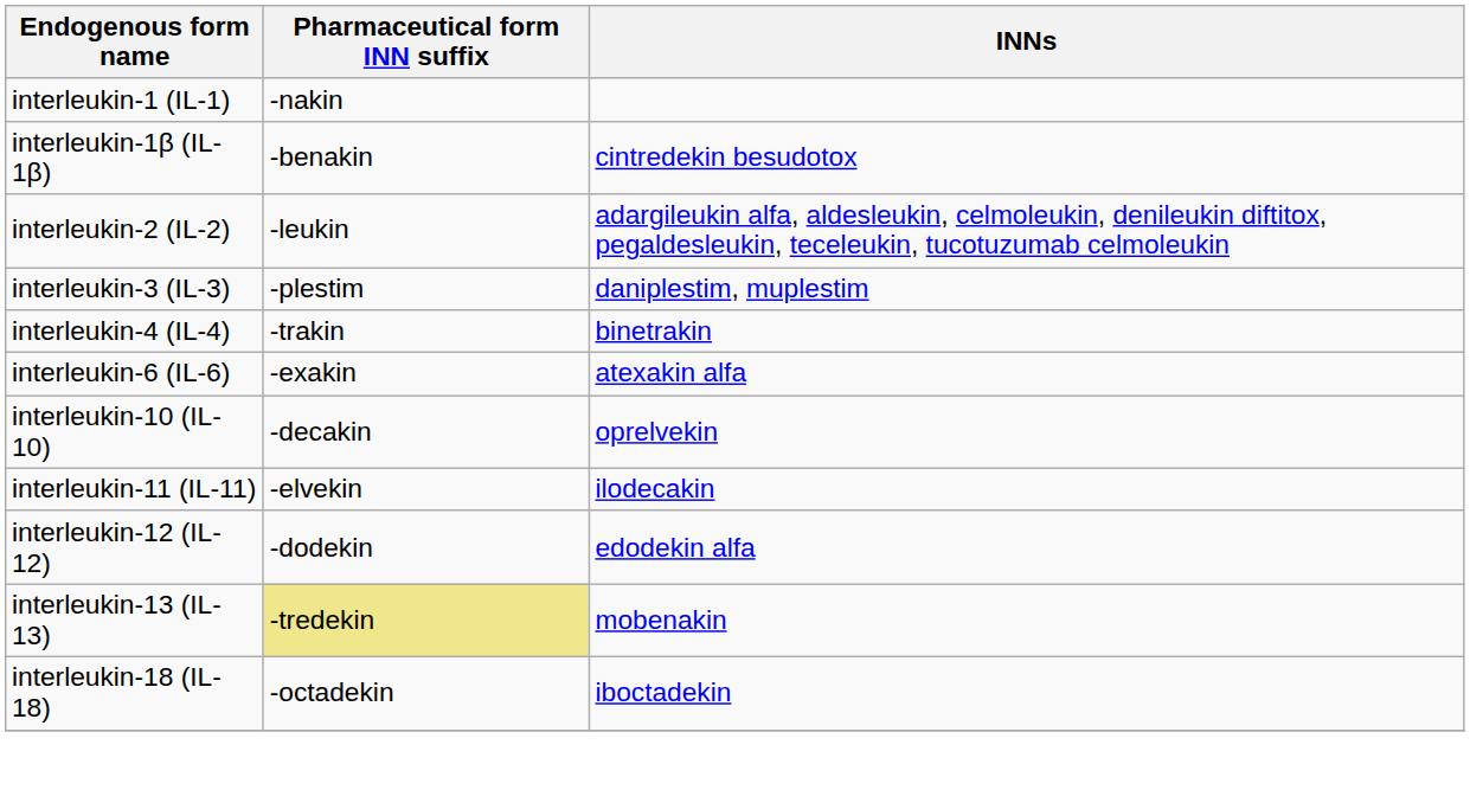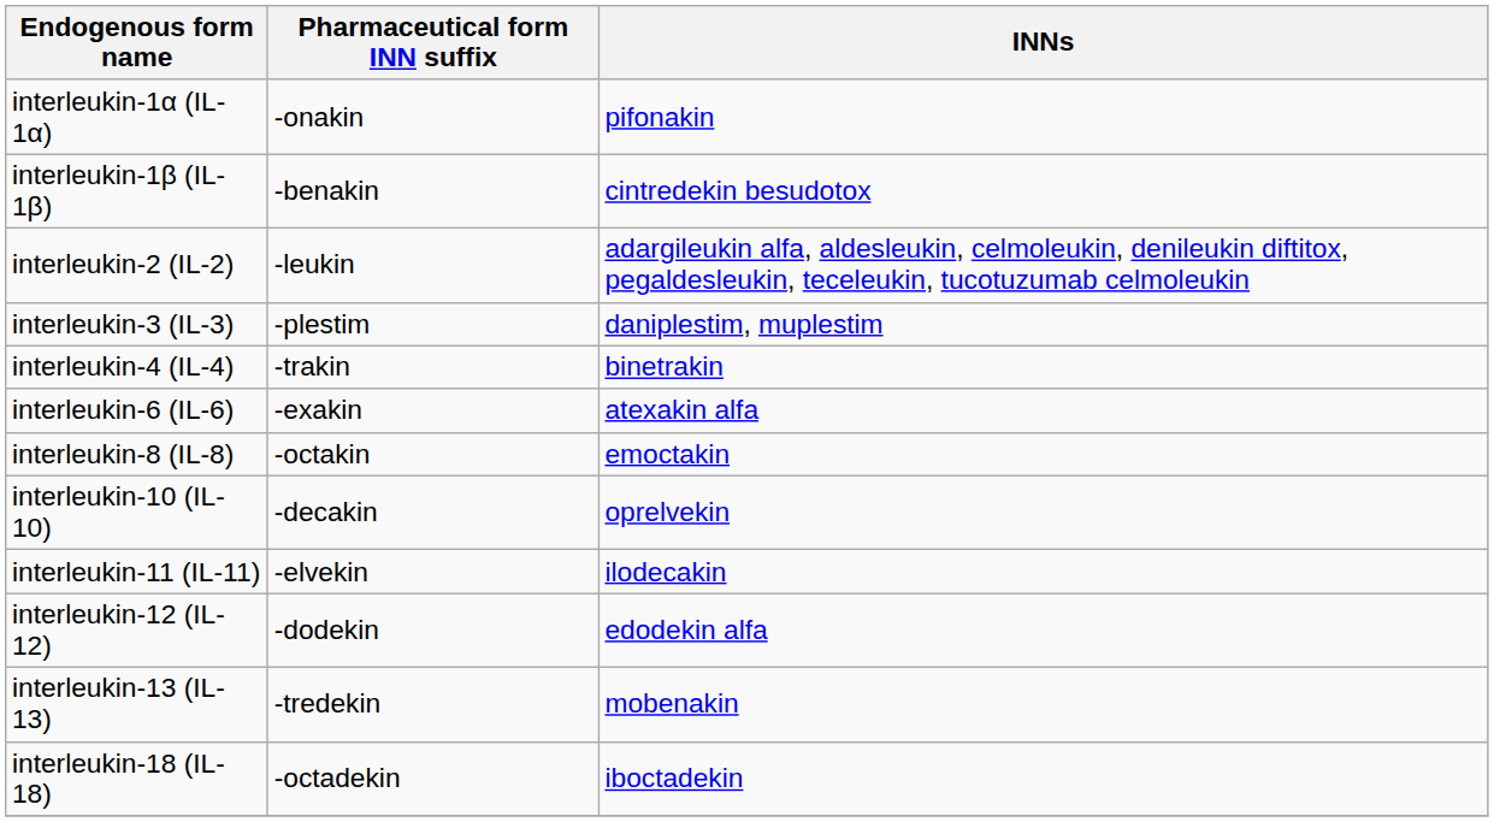 <table class="wikitable sortable">
 <tr>
 <th>Endogenous form name</th>
 <th>Pharmaceutical form <a href='#'>INN</a> suffix</th>
 <th>INNs</th>
 </tr>
 <tr>
-<td>interleukin-1 (IL-1)</td>
-<td>-nakin</td>
-<td></td>
+<td>interleukin-1α (IL-1α)</td>
+<td>-onakin</td>
+<td><a href='#'>pifonakin</a></td>
 </tr>
 <tr>
 <td>interleukin-1β (IL-1β)</td>
 <td>-benakin</td>
 <td><a href='#'>cintredekin besudotox</a></td>
 </tr>
 <tr>
 <td>interleukin-2 (IL-2)</td>
 <td>-leukin</td>
 <td><a href='#'>adargileukin alfa</a>, <a href='#'>aldesleukin</a>, <a href='#'>celmoleukin</a>, <a href='#'>denileukin diftitox</a>, <a href='#'>pegaldesleukin</a>, <a href='#'>teceleukin</a>, <a href='#'>tucotuzumab celmoleukin</a></td>
 </tr>
 <tr>
 <td>interleukin-3 (IL-3)</td>
 <td>-plestim</td>
 <td><a href='#'>daniplestim</a>, <a href='#'>muplestim</a></td>
 </tr>
 <tr>
 <td>interleukin-4 (IL-4)</td>
 <td>-trakin</td>
 <td><a href='#'>binetrakin</a></td>
 </tr>
 <tr>
 <td>interleukin-6 (IL-6)</td>
 <td>-exakin</td>
 <td><a href='#'>atexakin alfa</a></td>
 </tr>
 <tr>
+<td>interleukin-8 (IL-8)</td>
+<td>-octakin</td>
+<td><a href='#'>emoctakin</a></td>
+</tr>
+<tr>
 <td>interleukin-10 (IL-10)</td>
 <td>-decakin</td>
 <td><a href='#'>oprelvekin</a></td>
 </tr>
 <tr>
 <td>interleukin-11 (IL-11)</td>
 <td>-elvekin</td>
 <td><a href='#'>ilodecakin</a></td>
 </tr>
 <tr>
 <td>interleukin-12 (IL-12)</td>
 <td>-dodekin</td>
 <td><a href='#'>edodekin alfa</a></td>
 </tr>
 <tr>
 <td>interleukin-13 (IL-13)</td>
-<td style="background: khaki;">-tredekin</td>
+<td>-tredekin</td>
 <td><a href='#'>mobenakin</a></td>
 </tr>
 <tr>
 <td>interleukin-18 (IL-18)</td>
 <td>-octadekin</td>
 <td><a href='#'>iboctadekin</a></td>
 </tr>
 <tr>
 </tr>
 </table>
